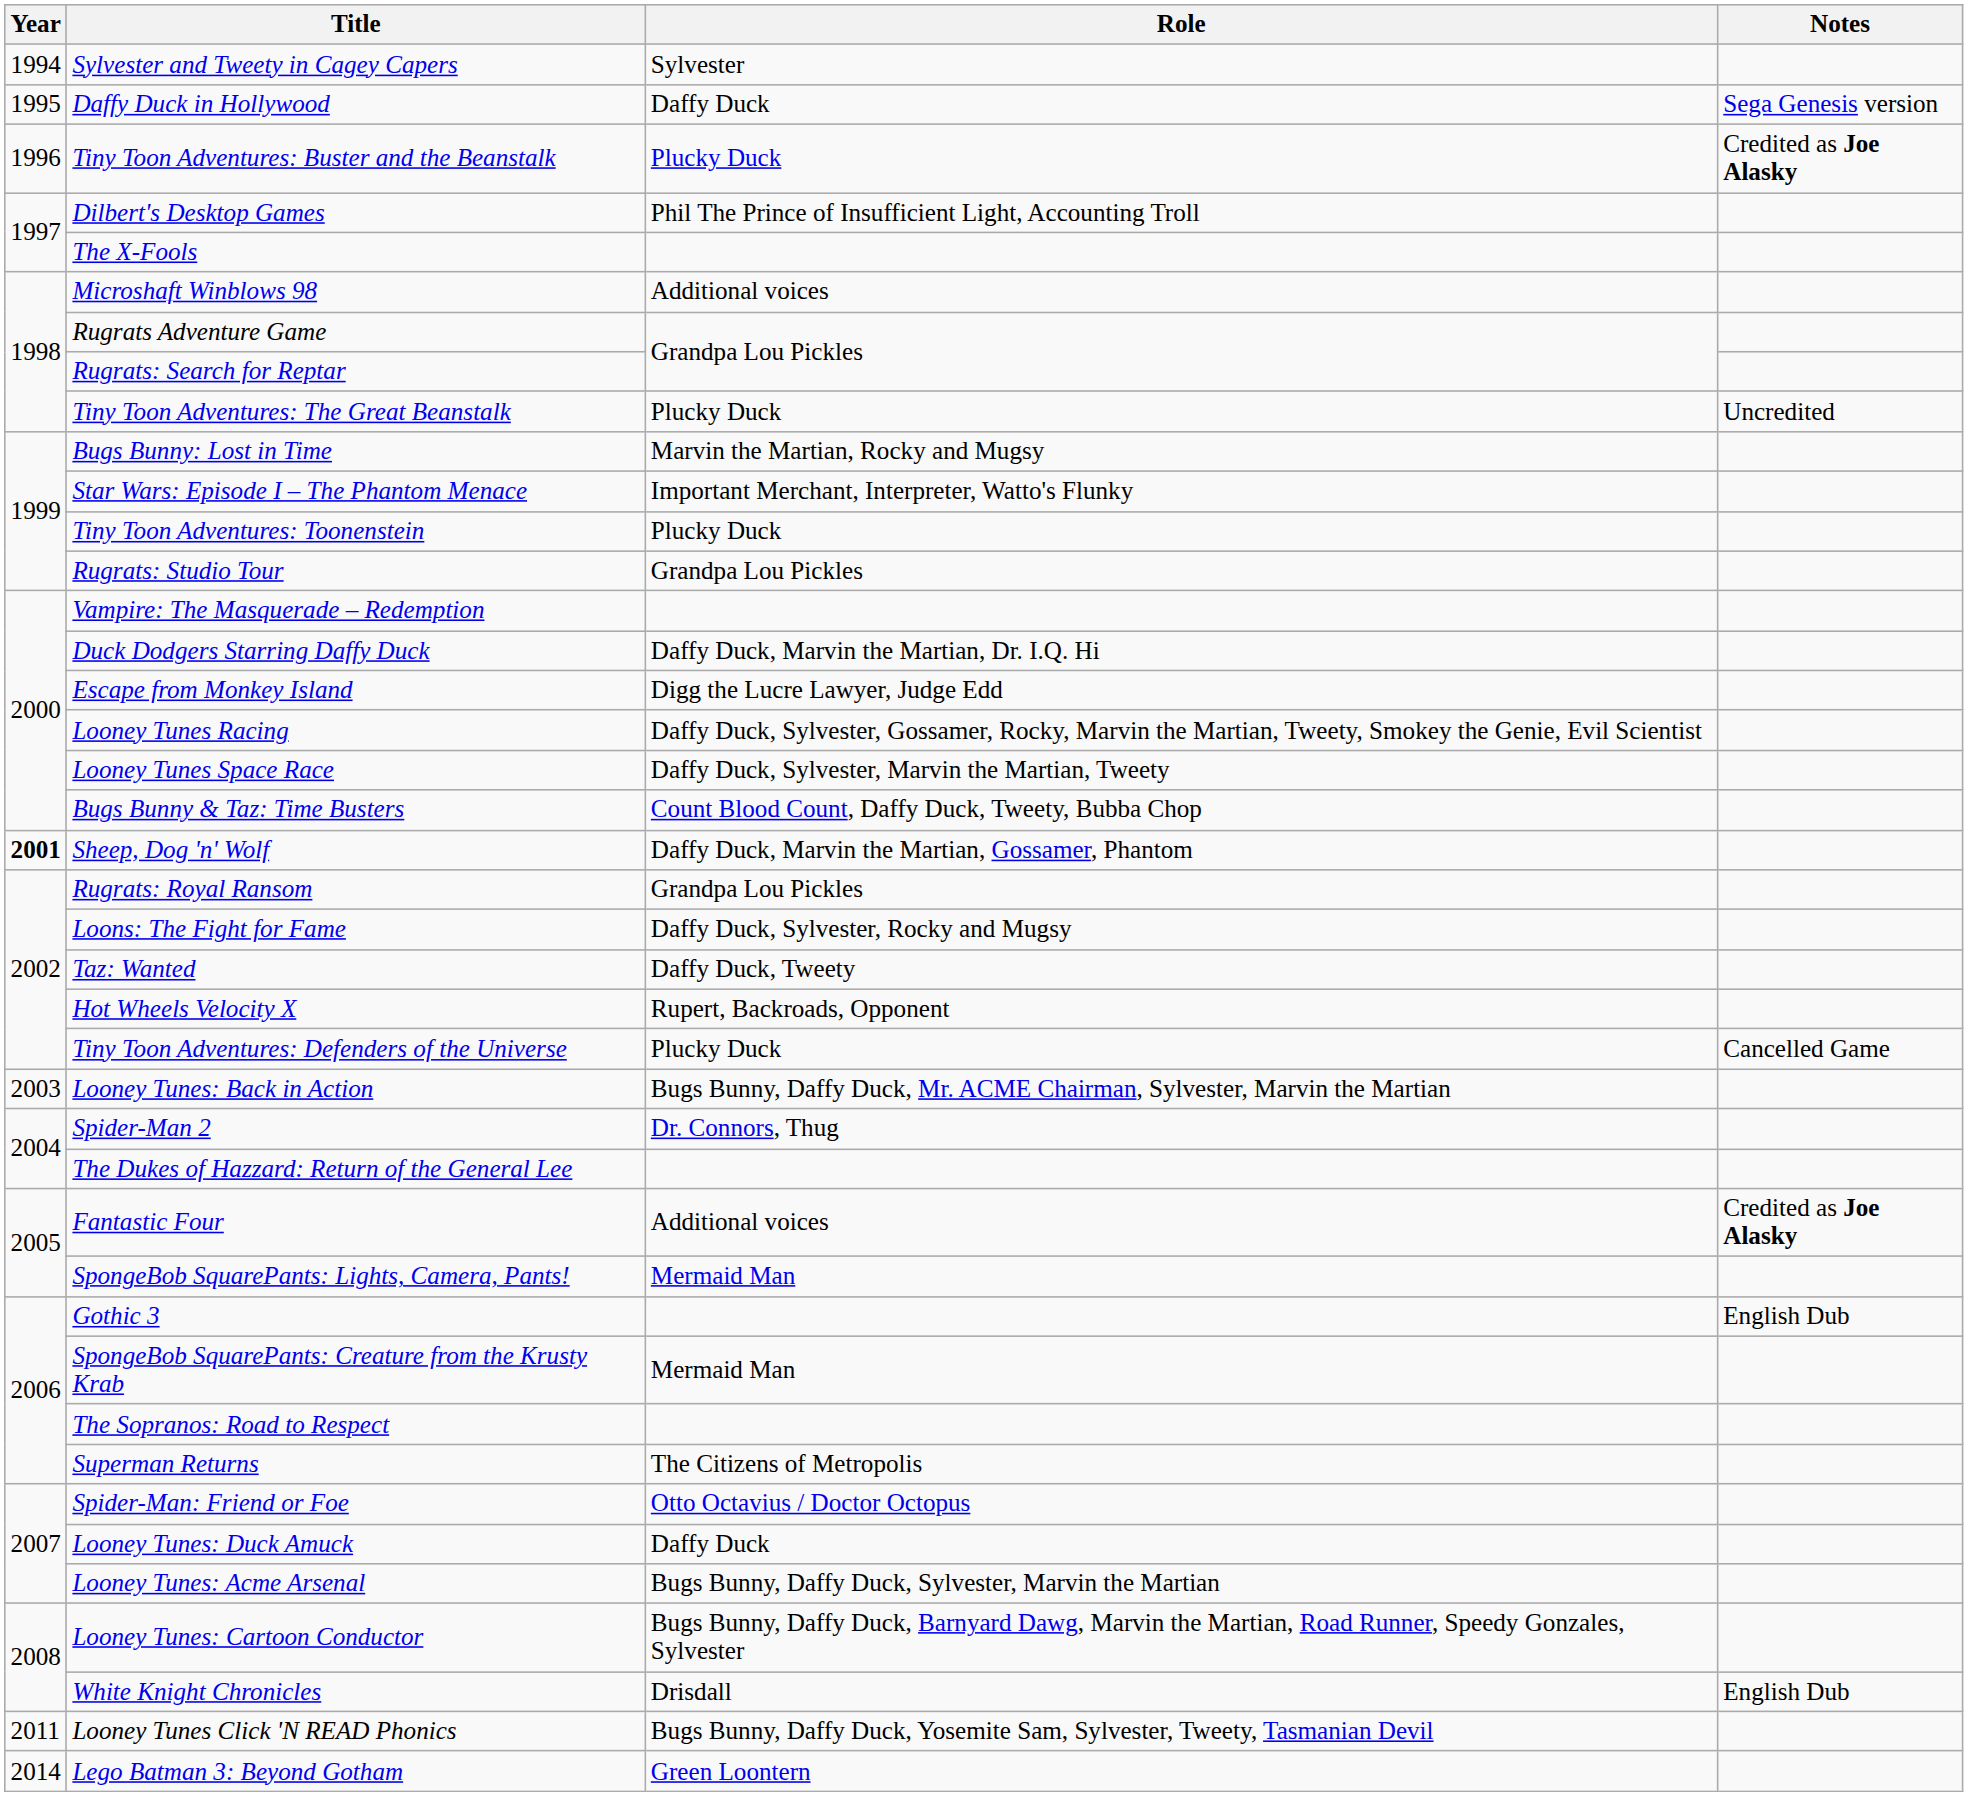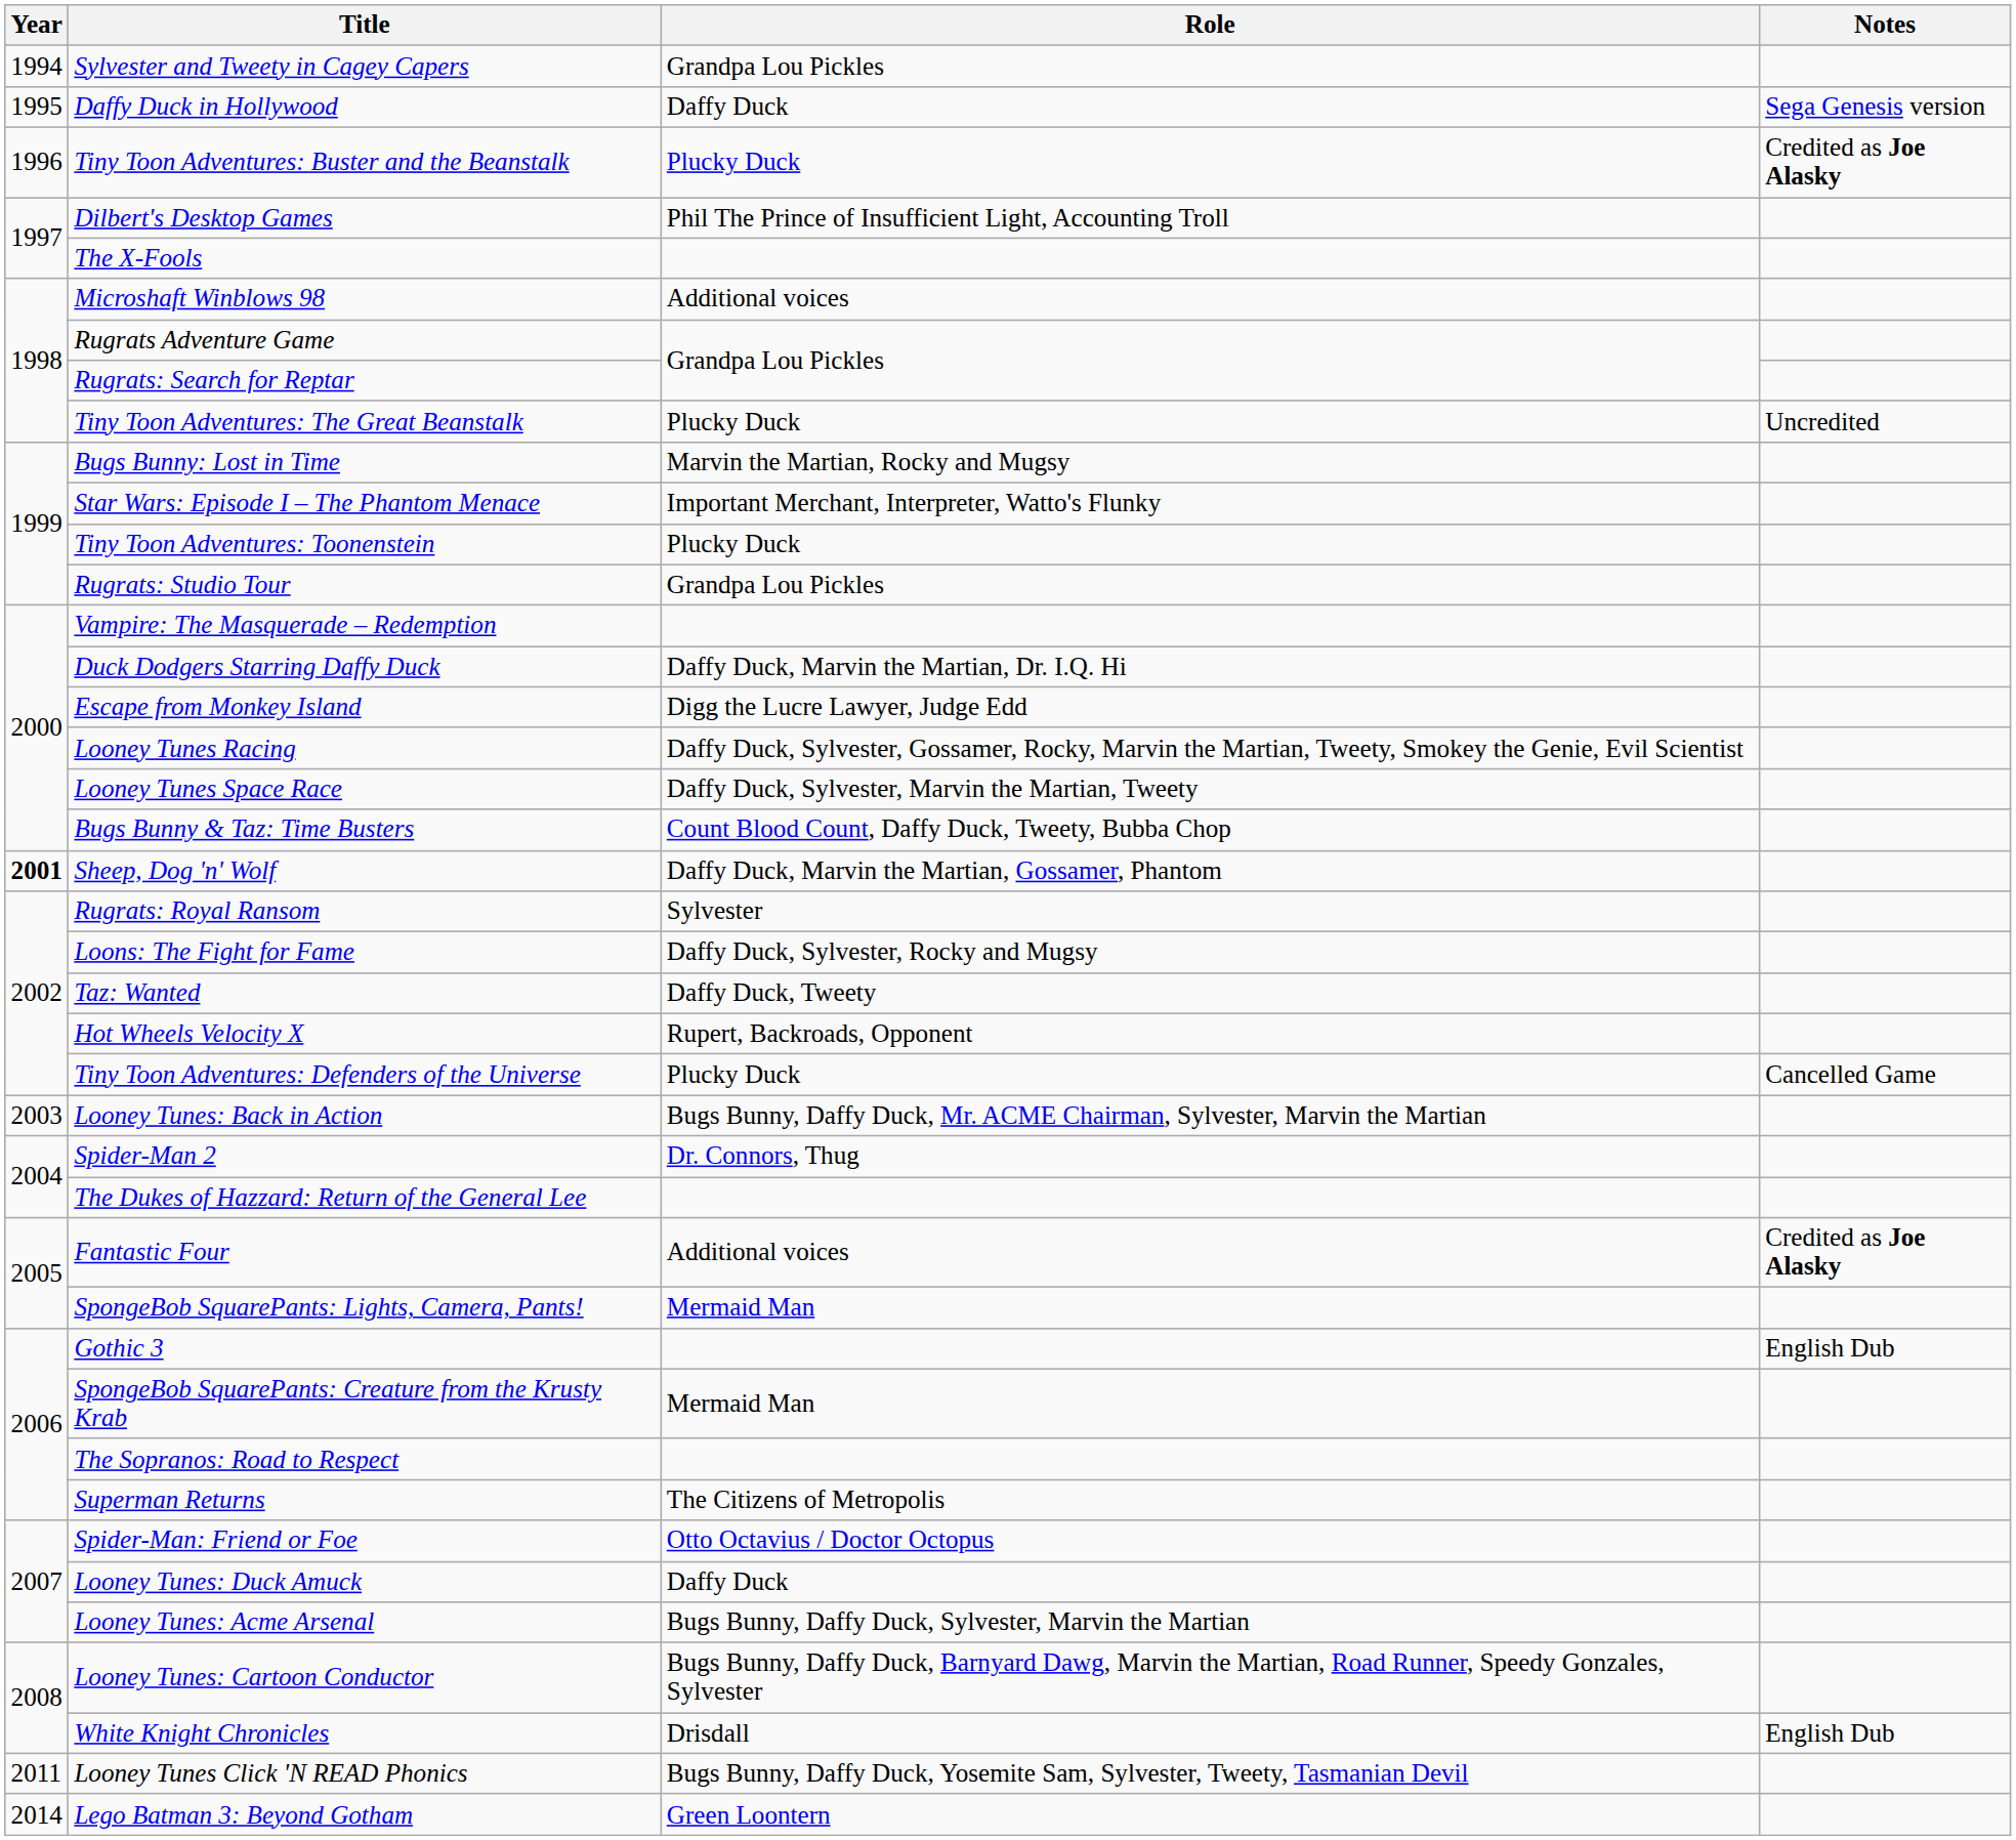 <table class="wikitable sortable">
 <tr>
 <th>Year</th>
 <th>Title</th>
 <th>Role</th>
 <th>Notes</th>
 </tr>
 <tr>
 <td>1994</td>
 <td><em><a href='#'>Sylvester and Tweety in Cagey Capers</a></em></td>
-<td>Sylvester</td>
+<td>Grandpa Lou Pickles</td>
 <td></td>
 </tr>
 <tr>
 <td>1995</td>
 <td><em><a href='#'>Daffy Duck in Hollywood</a></em></td>
 <td>Daffy Duck</td>
 <td><a href='#'>Sega Genesis</a> version</td>
 </tr>
 <tr>
 <td>1996</td>
 <td><em><a href='#'>Tiny Toon Adventures: Buster and the Beanstalk</a></em></td>
 <td><a href='#'>Plucky Duck</a></td>
 <td>Credited as <strong>Joe Alasky</strong></td>
 </tr>
 <tr>
 <td rowspan=2>1997</td>
 <td><em><a href='#'>Dilbert's Desktop Games</a></em></td>
 <td>Phil The Prince of Insufficient Light, Accounting Troll</td>
 <td></td>
 </tr>
 <tr>
 <td><em><a href='#'>The X-Fools</a></em></td>
 <td></td>
 <td></td>
 </tr>
 <tr>
 <td rowspan=4>1998</td>
 <td><em><a href='#'>Microshaft Winblows 98</a></em></td>
 <td>Additional voices</td>
 <td></td>
 </tr>
 <tr>
 <td><em>Rugrats Adventure Game</em></td>
 <td rowspan=2>Grandpa Lou Pickles</td>
 <td></td>
 </tr>
 <tr>
 <td><em><a href='#'>Rugrats: Search for Reptar</a></em></td>
 <td></td>
 </tr>
 <tr>
 <td><em><a href='#'>Tiny Toon Adventures: The Great Beanstalk</a></em></td>
 <td>Plucky Duck</td>
 <td>Uncredited</td>
 </tr>
 <tr>
 <td rowspan=4>1999</td>
 <td><em><a href='#'>Bugs Bunny: Lost in Time</a></em></td>
 <td>Marvin the Martian, Rocky and Mugsy</td>
 <td></td>
 </tr>
 <tr>
 <td><em><a href='#'>Star Wars: Episode I – The Phantom Menace</a></em></td>
 <td>Important Merchant, Interpreter, Watto's Flunky</td>
 <td></td>
 </tr>
 <tr>
 <td><em><a href='#'>Tiny Toon Adventures: Toonenstein</a></em></td>
 <td>Plucky Duck</td>
 <td></td>
 </tr>
 <tr>
 <td><em><a href='#'>Rugrats: Studio Tour</a></em></td>
 <td>Grandpa Lou Pickles</td>
 <td></td>
 </tr>
 <tr>
 <td rowspan=6>2000</td>
 <td><em><a href='#'>Vampire: The Masquerade – Redemption</a></em></td>
 <td></td>
 <td></td>
 </tr>
 <tr>
 <td><em><a href='#'>Duck Dodgers Starring Daffy Duck</a></em></td>
 <td>Daffy Duck, Marvin the Martian, Dr. I.Q. Hi</td>
 <td></td>
 </tr>
 <tr>
 <td><em><a href='#'>Escape from Monkey Island</a></em></td>
 <td>Digg the Lucre Lawyer, Judge Edd</td>
 <td></td>
 </tr>
 <tr>
 <td><em><a href='#'>Looney Tunes Racing</a></em></td>
 <td>Daffy Duck, Sylvester, Gossamer, Rocky, Marvin the Martian, Tweety, Smokey the Genie, Evil Scientist</td>
 <td></td>
 </tr>
 <tr>
 <td><em><a href='#'>Looney Tunes Space Race</a></em></td>
 <td>Daffy Duck, Sylvester, Marvin the Martian, Tweety</td>
 <td></td>
 </tr>
 <tr>
 <td><em><a href='#'>Bugs Bunny & Taz: Time Busters</a></em></td>
 <td><a href='#'>Count Blood Count</a>, Daffy Duck, Tweety, Bubba Chop</td>
 <td></td>
 </tr>
 <tr>
 <td><strong>2001</strong></td>
 <td><em><a href='#'>Sheep, Dog 'n' Wolf</a></em></td>
 <td>Daffy Duck, Marvin the Martian, <a href='#'>Gossamer</a>, Phantom</td>
 <td></td>
 </tr>
 <tr>
 <td rowspan=5>2002</td>
 <td><em><a href='#'>Rugrats: Royal Ransom</a></em></td>
-<td>Grandpa Lou Pickles</td>
+<td>Sylvester</td>
 <td></td>
 </tr>
 <tr>
 <td><em><a href='#'>Loons: The Fight for Fame</a></em></td>
 <td>Daffy Duck, Sylvester, Rocky and Mugsy</td>
 <td></td>
 </tr>
 <tr>
 <td><em><a href='#'>Taz: Wanted</a></em></td>
 <td>Daffy Duck, Tweety</td>
 <td></td>
 </tr>
 <tr>
 <td><em><a href='#'>Hot Wheels Velocity X</a></em></td>
 <td>Rupert, Backroads, Opponent</td>
 <td></td>
 </tr>
 <tr>
 <td><em><a href='#'>Tiny Toon Adventures: Defenders of the Universe</a></em></td>
 <td>Plucky Duck</td>
 <td>Cancelled Game</td>
 </tr>
 <tr>
 <td>2003</td>
 <td><em><a href='#'>Looney Tunes: Back in Action</a></em></td>
 <td>Bugs Bunny, Daffy Duck, <a href='#'>Mr. ACME Chairman</a>, Sylvester, Marvin the Martian</td>
 <td></td>
 </tr>
 <tr>
 <td rowspan=2>2004</td>
 <td><em><a href='#'>Spider-Man 2</a></em></td>
 <td><a href='#'>Dr. Connors</a>, Thug</td>
 <td></td>
 </tr>
 <tr>
 <td><em><a href='#'>The Dukes of Hazzard: Return of the General Lee</a></em></td>
 <td rowspan2></td>
 </tr>
 <tr>
 <td rowspan=2>2005</td>
 <td><em><a href='#'>Fantastic Four</a></em></td>
 <td>Additional voices</td>
 <td>Credited as <strong>Joe Alasky</strong></td>
 </tr>
 <tr>
 <td><em><a href='#'>SpongeBob SquarePants: Lights, Camera, Pants!</a></em></td>
 <td><a href='#'>Mermaid Man</a></td>
 <td></td>
 </tr>
 <tr>
 <td rowspan=4>2006</td>
 <td><em><a href='#'>Gothic 3</a></em></td>
 <td></td>
 <td>English Dub</td>
 </tr>
 <tr>
 <td><em><a href='#'>SpongeBob SquarePants: Creature from the Krusty Krab</a></em></td>
 <td>Mermaid Man</td>
 <td></td>
 </tr>
 <tr>
 <td><em><a href='#'>The Sopranos: Road to Respect</a></em></td>
 <td></td>
 <td></td>
 </tr>
 <tr>
 <td><em><a href='#'>Superman Returns</a></em></td>
 <td>The Citizens of Metropolis</td>
 <td></td>
 </tr>
 <tr>
 <td rowspan=3>2007</td>
 <td><em><a href='#'>Spider-Man: Friend or Foe</a></em></td>
 <td><a href='#'>Otto Octavius / Doctor Octopus</a></td>
 <td></td>
 </tr>
 <tr>
 <td><em><a href='#'>Looney Tunes: Duck Amuck</a></em></td>
 <td>Daffy Duck</td>
 <td></td>
 </tr>
 <tr>
 <td><em><a href='#'>Looney Tunes: Acme Arsenal</a></em></td>
 <td>Bugs Bunny, Daffy Duck, Sylvester, Marvin the Martian</td>
 <td></td>
 </tr>
 <tr>
 <td rowspan=2>2008</td>
 <td><em><a href='#'>Looney Tunes: Cartoon Conductor</a></em></td>
 <td>Bugs Bunny, Daffy Duck, <a href='#'>Barnyard Dawg</a>, Marvin the Martian, <a href='#'>Road Runner</a>, Speedy Gonzales, Sylvester</td>
 <td></td>
 </tr>
 <tr>
 <td><em><a href='#'>White Knight Chronicles</a></em></td>
 <td>Drisdall</td>
 <td>English Dub</td>
 </tr>
 <tr>
 <td>2011</td>
 <td><em>Looney Tunes Click 'N READ Phonics</em></td>
 <td>Bugs Bunny, Daffy Duck, Yosemite Sam, Sylvester, Tweety, <a href='#'>Tasmanian Devil</a></td>
 <td></td>
 </tr>
 <tr>
 <td>2014</td>
 <td><em><a href='#'>Lego Batman 3: Beyond Gotham</a></em></td>
 <td><a href='#'>Green Loontern</a></td>
 <td></td>
 </tr>
 </table>
